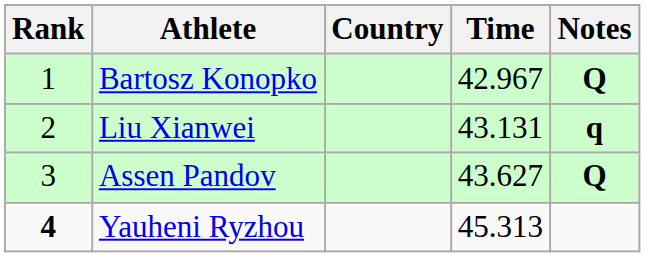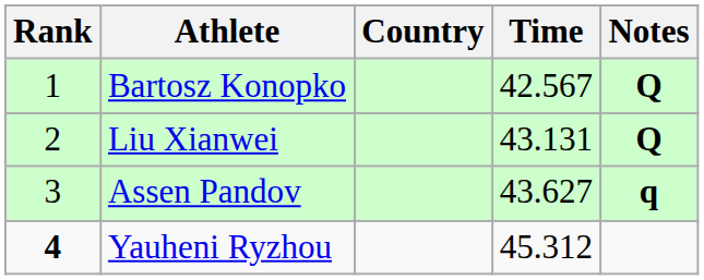 <table class="wikitable sortable" style="text-align:center">
 <tr>
 <th>Rank</th>
 <th>Athlete</th>
 <th>Country</th>
 <th>Time</th>
 <th>Notes</th>
 </tr>
 <tr bgcolor="#ccffcc">
 <td>1</td>
 <td align=left><a href='#'>Bartosz Konopko</a></td>
 <td align=left></td>
-<td>42.967</td>
+<td>42.567</td>
 <td><strong>Q</strong></td>
 </tr>
 <tr bgcolor="#ccffcc">
 <td>2</td>
 <td align=left><a href='#'>Liu Xianwei</a></td>
 <td align=left></td>
 <td>43.131</td>
-<td><strong>q</strong></td>
+<td><strong>Q</strong></td>
 </tr>
 <tr bgcolor="#ccffcc">
 <td>3</td>
 <td align=left><a href='#'>Assen Pandov</a></td>
 <td align=left></td>
 <td>43.627</td>
-<td><strong>Q</strong></td>
+<td><strong>q</strong></td>
 </tr>
 <tr>
 <td><strong>4</strong></td>
 <td align=left><a href='#'>Yauheni Ryzhou</a></td>
 <td align=left></td>
-<td>45.313</td>
+<td>45.312</td>
 <td></td>
 </tr>
 </table>
